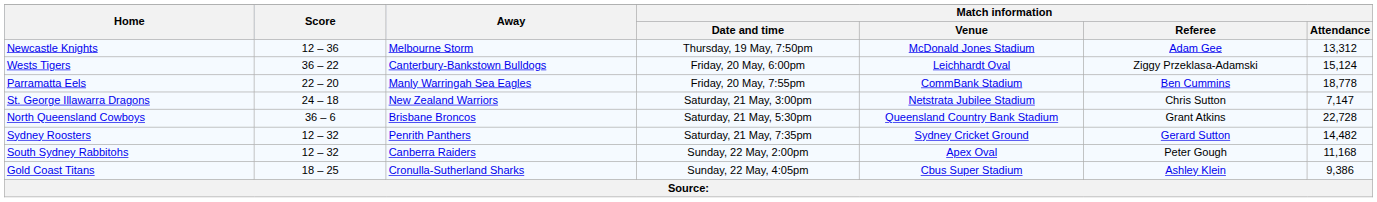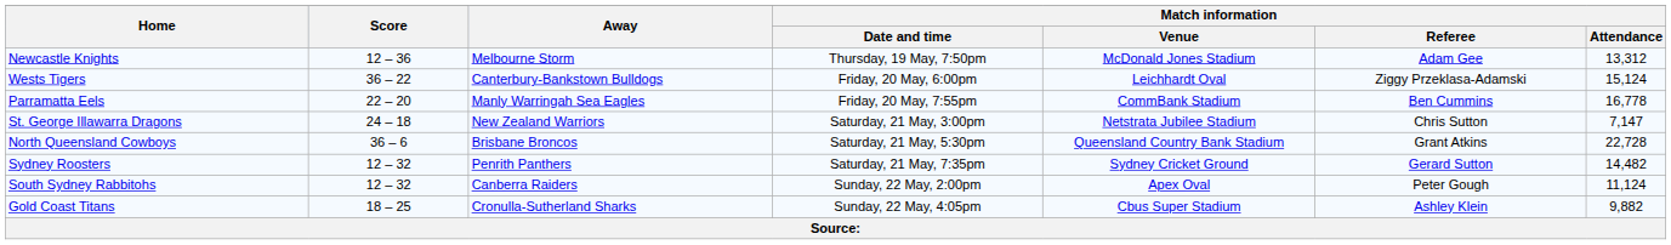 <table class="wikitable" style="border-collapse:collapse; text-align:center; width:100%;">
 <tr style="background:#c1d8ff;">
 </tr>
 <tr style="background:#c1d8ff;">
 <th rowspan="2" style="width:19%;">Home</th>
 <th rowspan="2" style="width:10%;">Score</th>
 <th rowspan="2" style="width:19%;">Away</th>
 <th colspan="6">Match information</th>
 </tr>
 <tr style="background:#efefef;">
 <th width=17%>Date and time</th>
 <th width=17%>Venue</th>
 <th width=17%>Referee</th>
 <th width=5%>Attendance</th>
 </tr>
 <tr style="text-align:center; background:#f5faff;">
 <td align="left"> <a href='#'>Newcastle Knights</a></td>
 <td>12 – 36</td>
 <td align="left"> <a href='#'>Melbourne Storm</a></td>
 <td>Thursday, 19 May, 7:50pm</td>
 <td><a href='#'>McDonald Jones Stadium</a></td>
 <td><a href='#'>Adam Gee</a></td>
 <td>13,312</td>
 </tr>
 <tr style="text-align:center; background:#f5faff;">
 <td align="left"> <a href='#'>Wests Tigers</a></td>
 <td>36 – 22</td>
 <td align="left"> <a href='#'>Canterbury-Bankstown Bulldogs</a></td>
 <td>Friday, 20 May, 6:00pm</td>
 <td><a href='#'>Leichhardt Oval</a></td>
 <td>Ziggy Przeklasa-Adamski</td>
 <td>15,124</td>
 </tr>
 <tr style="text-align:center; background:#f5faff;">
 <td align="left"> <a href='#'>Parramatta Eels</a></td>
 <td>22 – 20</td>
 <td align="left"> <a href='#'>Manly Warringah Sea Eagles</a></td>
 <td>Friday, 20 May, 7:55pm</td>
 <td><a href='#'>CommBank Stadium</a></td>
 <td><a href='#'>Ben Cummins</a></td>
-<td>18,778</td>
+<td>16,778</td>
 </tr>
 <tr style="text-align:center; background:#f5faff;">
 <td align="left"> <a href='#'>St. George Illawarra Dragons</a></td>
 <td>24 – 18</td>
 <td align="left"> <a href='#'>New Zealand Warriors</a></td>
 <td>Saturday, 21 May, 3:00pm</td>
 <td><a href='#'>Netstrata Jubilee Stadium</a></td>
 <td>Chris Sutton</td>
 <td>7,147</td>
 </tr>
 <tr style="text-align:center; background:#f5faff;">
 <td align="left"> <a href='#'>North Queensland Cowboys</a></td>
 <td>36 – 6</td>
 <td align="left"> <a href='#'>Brisbane Broncos</a></td>
 <td>Saturday, 21 May, 5:30pm</td>
 <td><a href='#'>Queensland Country Bank Stadium</a></td>
 <td>Grant Atkins</td>
 <td>22,728</td>
 </tr>
 <tr style="text-align:center; background:#f5faff;">
 <td align="left"> <a href='#'>Sydney Roosters</a></td>
 <td>12 – 32</td>
 <td align="left"> <a href='#'>Penrith Panthers</a></td>
 <td>Saturday, 21 May, 7:35pm</td>
 <td><a href='#'>Sydney Cricket Ground</a></td>
 <td><a href='#'>Gerard Sutton</a></td>
 <td>14,482</td>
 </tr>
 <tr style="text-align:center; background:#f5faff;">
 <td align="left"> <a href='#'>South Sydney Rabbitohs</a></td>
 <td>12 – 32</td>
 <td align="left"> <a href='#'>Canberra Raiders</a></td>
 <td>Sunday, 22 May, 2:00pm</td>
 <td><a href='#'>Apex Oval</a></td>
 <td>Peter Gough</td>
-<td>11,168</td>
+<td>11,124</td>
 </tr>
 <tr style="text-align:center; background:#f5faff;">
 <td align="left"> <a href='#'>Gold Coast Titans</a></td>
 <td>18 – 25</td>
 <td align="left"> <a href='#'>Cronulla-Sutherland Sharks</a></td>
 <td>Sunday, 22 May, 4:05pm</td>
 <td><a href='#'>Cbus Super Stadium</a></td>
 <td><a href='#'>Ashley Klein</a></td>
-<td>9,386</td>
+<td>9,882</td>
 </tr>
 <tr>
 <th colspan="7">Source:</th>
 </tr>
 </table>
